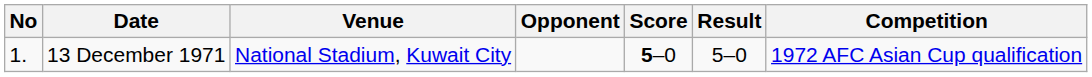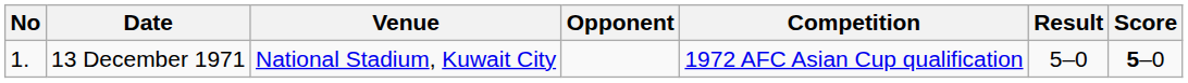 <table class="wikitable" style="font-size:100%;">
 <tr>
 <th>No</th>
 <th>Date</th>
 <th>Venue</th>
 <th>Opponent</th>
+<th>Competition</th>
+<th>Result</th>
 <th>Score</th>
-<th>Result</th>
-<th>Competition</th>
 </tr>
 <tr>
 <td>1.</td>
 <td>13 December 1971</td>
 <td><a href='#'>National Stadium</a>, <a href='#'>Kuwait City</a></td>
 <td></td>
+<td><a href='#'>1972 AFC Asian Cup qualification</a></td>
+<td align=center>5–0</td>
 <td align=center><strong>5</strong>–0</td>
-<td align=center>5–0</td>
-<td><a href='#'>1972 AFC Asian Cup qualification</a></td>
 </tr>
 </table>
